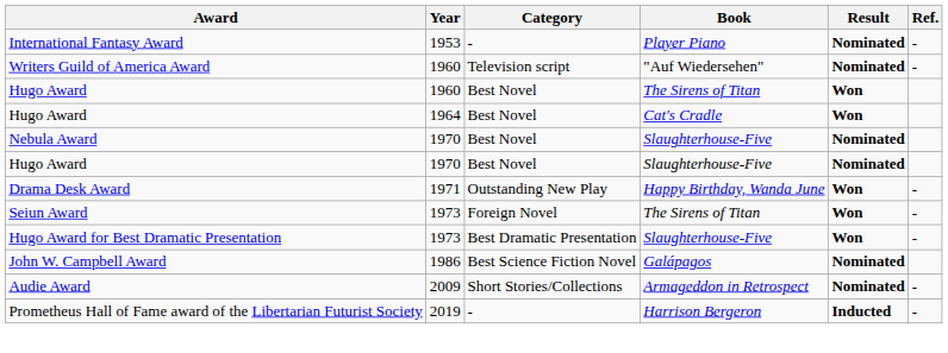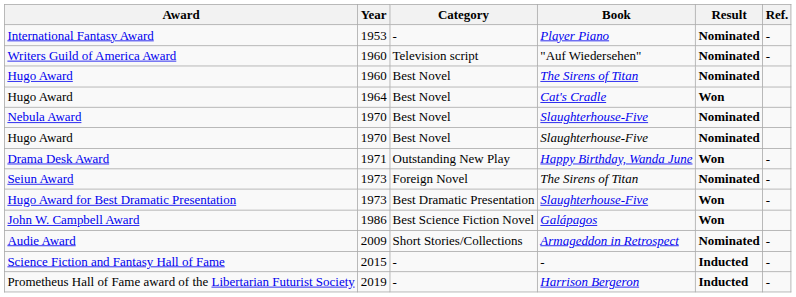 <table class="wikitable">
 <tr>
 <th>Award</th>
 <th>Year</th>
 <th>Category</th>
 <th>Book</th>
 <th>Result</th>
 <th>Ref.</th>
 </tr>
 <tr>
 <td><a href='#'>International Fantasy Award</a></td>
 <td>1953</td>
 <td>-</td>
 <td><em><a href='#'>Player Piano</a></em></td>
 <td><strong>Nominated</strong></td>
 <td>-</td>
 </tr>
 <tr>
 <td><a href='#'>Writers Guild of America Award</a></td>
 <td>1960</td>
 <td>Television script</td>
 <td>"Auf Wiedersehen"</td>
 <td><strong>Nominated</strong></td>
 <td>-</td>
 </tr>
 <tr>
 <td><a href='#'>Hugo Award</a></td>
 <td>1960</td>
 <td>Best Novel</td>
 <td><em><a href='#'>The Sirens of Titan</a></em></td>
-<td><strong>Won</strong></td>
+<td><strong>Nominated</strong></td>
 <td></td>
 </tr>
 <tr>
 <td>Hugo Award</td>
 <td>1964</td>
 <td>Best Novel</td>
 <td><em><a href='#'>Cat's Cradle</a></em></td>
 <td><strong>Won</strong></td>
 <td></td>
 </tr>
 <tr>
 <td><a href='#'>Nebula Award</a></td>
 <td>1970</td>
 <td>Best Novel</td>
 <td><em><a href='#'>Slaughterhouse-Five</a></em></td>
 <td><strong>Nominated</strong></td>
 <td></td>
 </tr>
 <tr>
 <td>Hugo Award</td>
 <td>1970</td>
 <td>Best Novel</td>
 <td><em>Slaughterhouse-Five</em></td>
 <td><strong>Nominated</strong></td>
 <td></td>
 </tr>
 <tr>
 <td><a href='#'>Drama Desk Award</a></td>
 <td>1971</td>
 <td>Outstanding New Play</td>
 <td><em><a href='#'>Happy Birthday, Wanda June</a></em></td>
 <td><strong>Won</strong></td>
 <td>-</td>
 </tr>
 <tr>
 <td><a href='#'>Seiun Award</a></td>
 <td>1973</td>
 <td>Foreign Novel</td>
 <td><em>The Sirens of Titan</em></td>
-<td><strong>Won</strong></td>
+<td><strong>Nominated</strong></td>
 <td>-</td>
 </tr>
 <tr>
 <td><a href='#'>Hugo Award for Best Dramatic Presentation</a></td>
 <td>1973</td>
 <td>Best Dramatic Presentation</td>
 <td><em><a href='#'>Slaughterhouse-Five</a></em></td>
 <td><strong>Won</strong></td>
 <td>-</td>
 </tr>
 <tr>
 <td><a href='#'>John W. Campbell Award</a></td>
 <td>1986</td>
 <td>Best Science Fiction Novel</td>
 <td><em><a href='#'>Galápagos</a></em></td>
-<td><strong>Nominated</strong></td>
+<td><strong>Won</strong></td>
 <td></td>
 </tr>
 <tr>
 <td><a href='#'>Audie Award</a></td>
 <td>2009</td>
 <td>Short Stories/Collections</td>
 <td><em><a href='#'>Armageddon in Retrospect</a></em></td>
 <td><strong>Nominated</strong></td>
 <td>-</td>
 </tr>
 <tr>
+<td><a href='#'>Science Fiction and Fantasy Hall of Fame</a></td>
+<td>2015</td>
+<td>-</td>
+<td>-</td>
+<td><strong>Inducted</strong></td>
+<td>-</td>
+</tr>
+<tr>
 <td>Prometheus Hall of Fame award of the <a href='#'>Libertarian Futurist Society</a></td>
 <td>2019</td>
 <td>-</td>
 <td><em><a href='#'>Harrison Bergeron</a></em></td>
 <td><strong>Inducted</strong></td>
 <td>-</td>
 </tr>
 </table>
